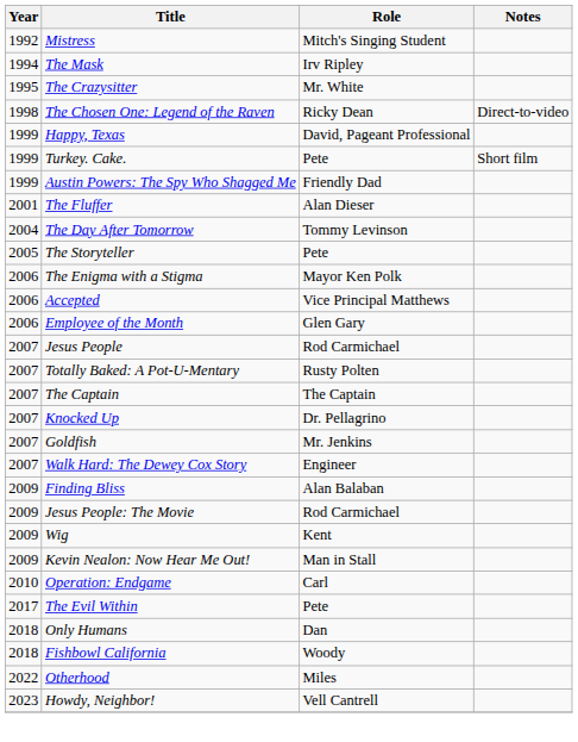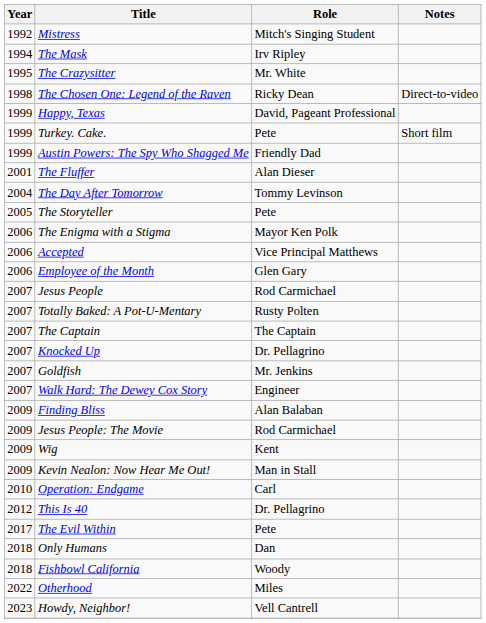 <table class=wikitable>
 <tr>
 <th>Year</th>
 <th>Title</th>
 <th>Role</th>
 <th>Notes</th>
 </tr>
 <tr>
 <td>1992</td>
 <td><em><a href='#'>Mistress</a></em></td>
 <td>Mitch's Singing Student</td>
 <td></td>
 </tr>
 <tr>
 <td>1994</td>
 <td><em><a href='#'>The Mask</a></em></td>
 <td>Irv Ripley</td>
 <td></td>
 </tr>
 <tr>
 <td>1995</td>
 <td><em><a href='#'>The Crazysitter</a></em></td>
 <td>Mr. White</td>
 <td></td>
 </tr>
 <tr>
 <td>1998</td>
 <td><em><a href='#'>The Chosen One: Legend of the Raven</a></em></td>
 <td>Ricky Dean</td>
 <td>Direct-to-video</td>
 </tr>
 <tr>
 <td>1999</td>
 <td><em><a href='#'>Happy, Texas</a></em></td>
 <td>David, Pageant Professional</td>
 <td></td>
 </tr>
 <tr>
 <td>1999</td>
 <td><em>Turkey. Cake.</em></td>
 <td>Pete</td>
 <td>Short film</td>
 </tr>
 <tr>
 <td>1999</td>
 <td><em><a href='#'>Austin Powers: The Spy Who Shagged Me</a></em></td>
 <td>Friendly Dad</td>
 <td></td>
 </tr>
 <tr>
 <td>2001</td>
 <td><em><a href='#'>The Fluffer</a></em></td>
 <td>Alan Dieser</td>
 <td></td>
 </tr>
 <tr>
 <td>2004</td>
 <td><em><a href='#'>The Day After Tomorrow</a></em></td>
 <td>Tommy Levinson</td>
 <td></td>
 </tr>
 <tr>
 <td>2005</td>
 <td><em>The Storyteller</em></td>
 <td>Pete</td>
 <td></td>
 </tr>
 <tr>
 <td>2006</td>
 <td><em>The Enigma with a Stigma</em></td>
 <td>Mayor Ken Polk</td>
 <td></td>
 </tr>
 <tr>
 <td>2006</td>
 <td><em><a href='#'>Accepted</a></em></td>
 <td>Vice Principal Matthews</td>
 <td></td>
 </tr>
 <tr>
 <td>2006</td>
 <td><em><a href='#'>Employee of the Month</a></em></td>
 <td>Glen Gary</td>
 <td></td>
 </tr>
 <tr>
 <td>2007</td>
 <td><em>Jesus People</em></td>
 <td>Rod Carmichael</td>
 <td></td>
 </tr>
 <tr>
 <td>2007</td>
 <td><em>Totally Baked: A Pot-U-Mentary</em></td>
 <td>Rusty Polten</td>
 <td></td>
 </tr>
 <tr>
 <td>2007</td>
 <td><em>The Captain</em></td>
 <td>The Captain</td>
 <td></td>
 </tr>
 <tr>
 <td>2007</td>
 <td><em><a href='#'>Knocked Up</a></em></td>
 <td>Dr. Pellagrino</td>
 <td></td>
 </tr>
 <tr>
 <td>2007</td>
 <td><em>Goldfish</em></td>
 <td>Mr. Jenkins</td>
 <td></td>
 </tr>
 <tr>
 <td>2007</td>
 <td><em><a href='#'>Walk Hard: The Dewey Cox Story</a></em></td>
 <td>Engineer</td>
 <td></td>
 </tr>
 <tr>
 <td>2009</td>
 <td><em><a href='#'>Finding Bliss</a></em></td>
 <td>Alan Balaban</td>
 <td></td>
 </tr>
 <tr>
 <td>2009</td>
 <td><em>Jesus People: The Movie</em></td>
 <td>Rod Carmichael</td>
 <td></td>
 </tr>
 <tr>
 <td>2009</td>
 <td><em>Wig</em></td>
 <td>Kent</td>
 <td></td>
 </tr>
 <tr>
 <td>2009</td>
 <td><em>Kevin Nealon: Now Hear Me Out!</em></td>
 <td>Man in Stall</td>
 <td></td>
 </tr>
 <tr>
 <td>2010</td>
 <td><em><a href='#'>Operation: Endgame</a></em></td>
 <td>Carl</td>
 <td></td>
 </tr>
 <tr>
+<td>2012</td>
+<td><em><a href='#'>This Is 40</a></em></td>
+<td>Dr. Pellagrino</td>
+<td></td>
+</tr>
+<tr>
 <td>2017</td>
 <td><em><a href='#'>The Evil Within</a></em></td>
 <td>Pete</td>
 <td></td>
 </tr>
 <tr>
 <td>2018</td>
 <td><em>Only Humans</em></td>
 <td>Dan</td>
 <td></td>
 </tr>
 <tr>
 <td>2018</td>
 <td><em><a href='#'>Fishbowl California</a></em></td>
 <td>Woody</td>
 <td></td>
 </tr>
 <tr>
 <td>2022</td>
 <td><em><a href='#'>Otherhood</a></em></td>
 <td>Miles</td>
 <td></td>
 </tr>
 <tr>
 <td>2023</td>
 <td><em>Howdy, Neighbor!</em></td>
 <td>Vell Cantrell</td>
 <td></td>
 </tr>
 <tr>
 </tr>
 </table>
